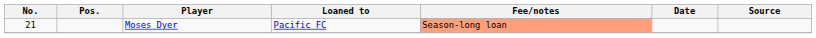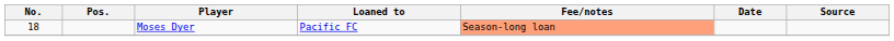 <table class="wikitable sortable" style="width:90%; text-align:center; font-size:95%; text-align:left;">
 <tr>
 <th>No.</th>
 <th>Pos.</th>
 <th>Player</th>
 <th>Loaned to</th>
 <th>Fee/notes</th>
 <th>Date</th>
 <th>Source</th>
 </tr>
 <tr>
-<td align=center>21</td>
+<td align=center>18</td>
 <td align=center></td>
 <td align=Dyer, Moses> <a href='#'>Moses Dyer</a></td>
 <td> <a href='#'>Pacific FC</a></td>
 <td style="background: lightsalmon;">Season-long loan</td>
 <td></td>
 <td></td>
 </tr>
 <tr>
 </tr>
 </table>
